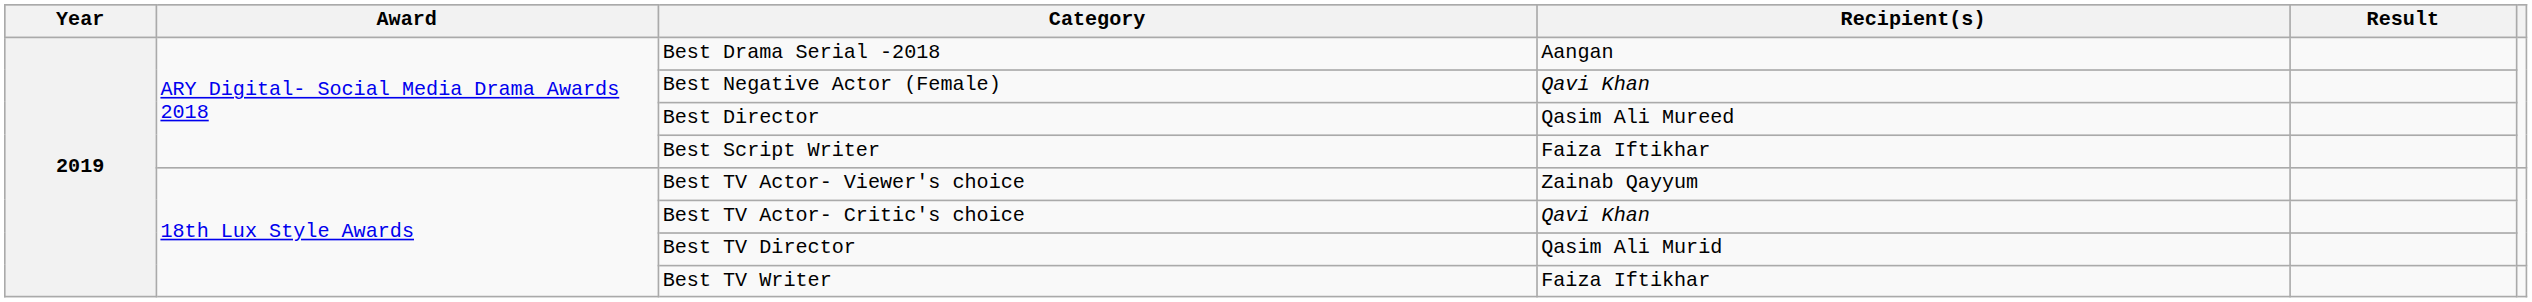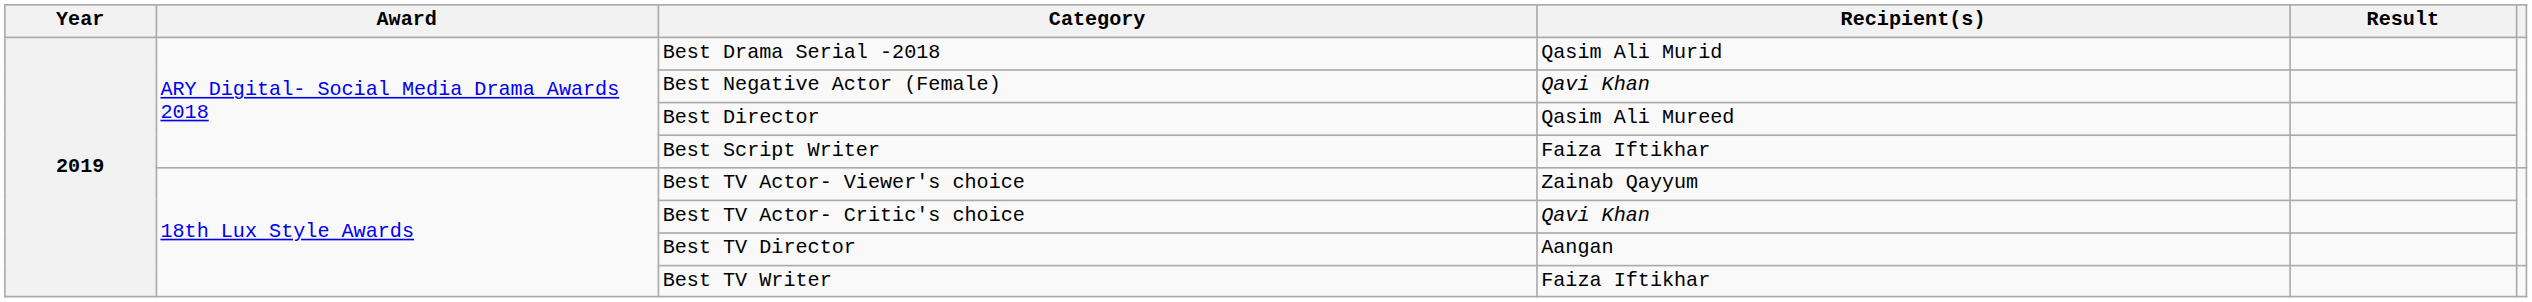 <table class="wikitable" width="78%" style="font-size: 95%;">
 <tr style="background:#ccc; text-align:center;">
 <th scope="col" width="6%">Year</th>
 <th scope="col" width="20%">Award</th>
 <th scope="col" width="35%">Category</th>
 <th scope="col" width="30%">Recipient(s)</th>
 <th scope="col" width="10%">Result</th>
 <th></th>
 </tr>
 <tr>
 <th rowspan="8">2019</th>
 <td rowspan="4"><a href='#'>ARY Digital- Social Media Drama Awards 2018</a></td>
 <td>Best Drama Serial -2018</td>
-<td>Aangan</td>
+<td>Qasim Ali Murid</td>
 <td></td>
 <td rowspan="4"></td>
 </tr>
 <tr>
 <td>Best Negative Actor (Female)</td>
 <td><em>Qavi Khan</em></td>
 <td></td>
 </tr>
 <tr>
 <td>Best Director</td>
 <td>Qasim Ali Mureed</td>
 <td></td>
 </tr>
 <tr>
 <td>Best Script Writer</td>
 <td>Faiza Iftikhar</td>
 <td></td>
 </tr>
 <tr>
 <td rowspan="4"><a href='#'>18th Lux Style Awards</a><br></td>
 <td>Best TV Actor- Viewer's choice</td>
 <td>Zainab Qayyum</td>
 <td></td>
 <td rowspan="3"></td>
 </tr>
 <tr>
 <td>Best TV Actor- Critic's choice</td>
 <td><em>Qavi Khan</em></td>
 <td></td>
 </tr>
 <tr>
 <td>Best TV Director</td>
-<td>Qasim Ali Murid</td>
+<td>Aangan</td>
 <td></td>
 </tr>
 <tr>
 <td>Best TV Writer</td>
 <td>Faiza Iftikhar</td>
 <td></td>
 </tr>
 </table>
